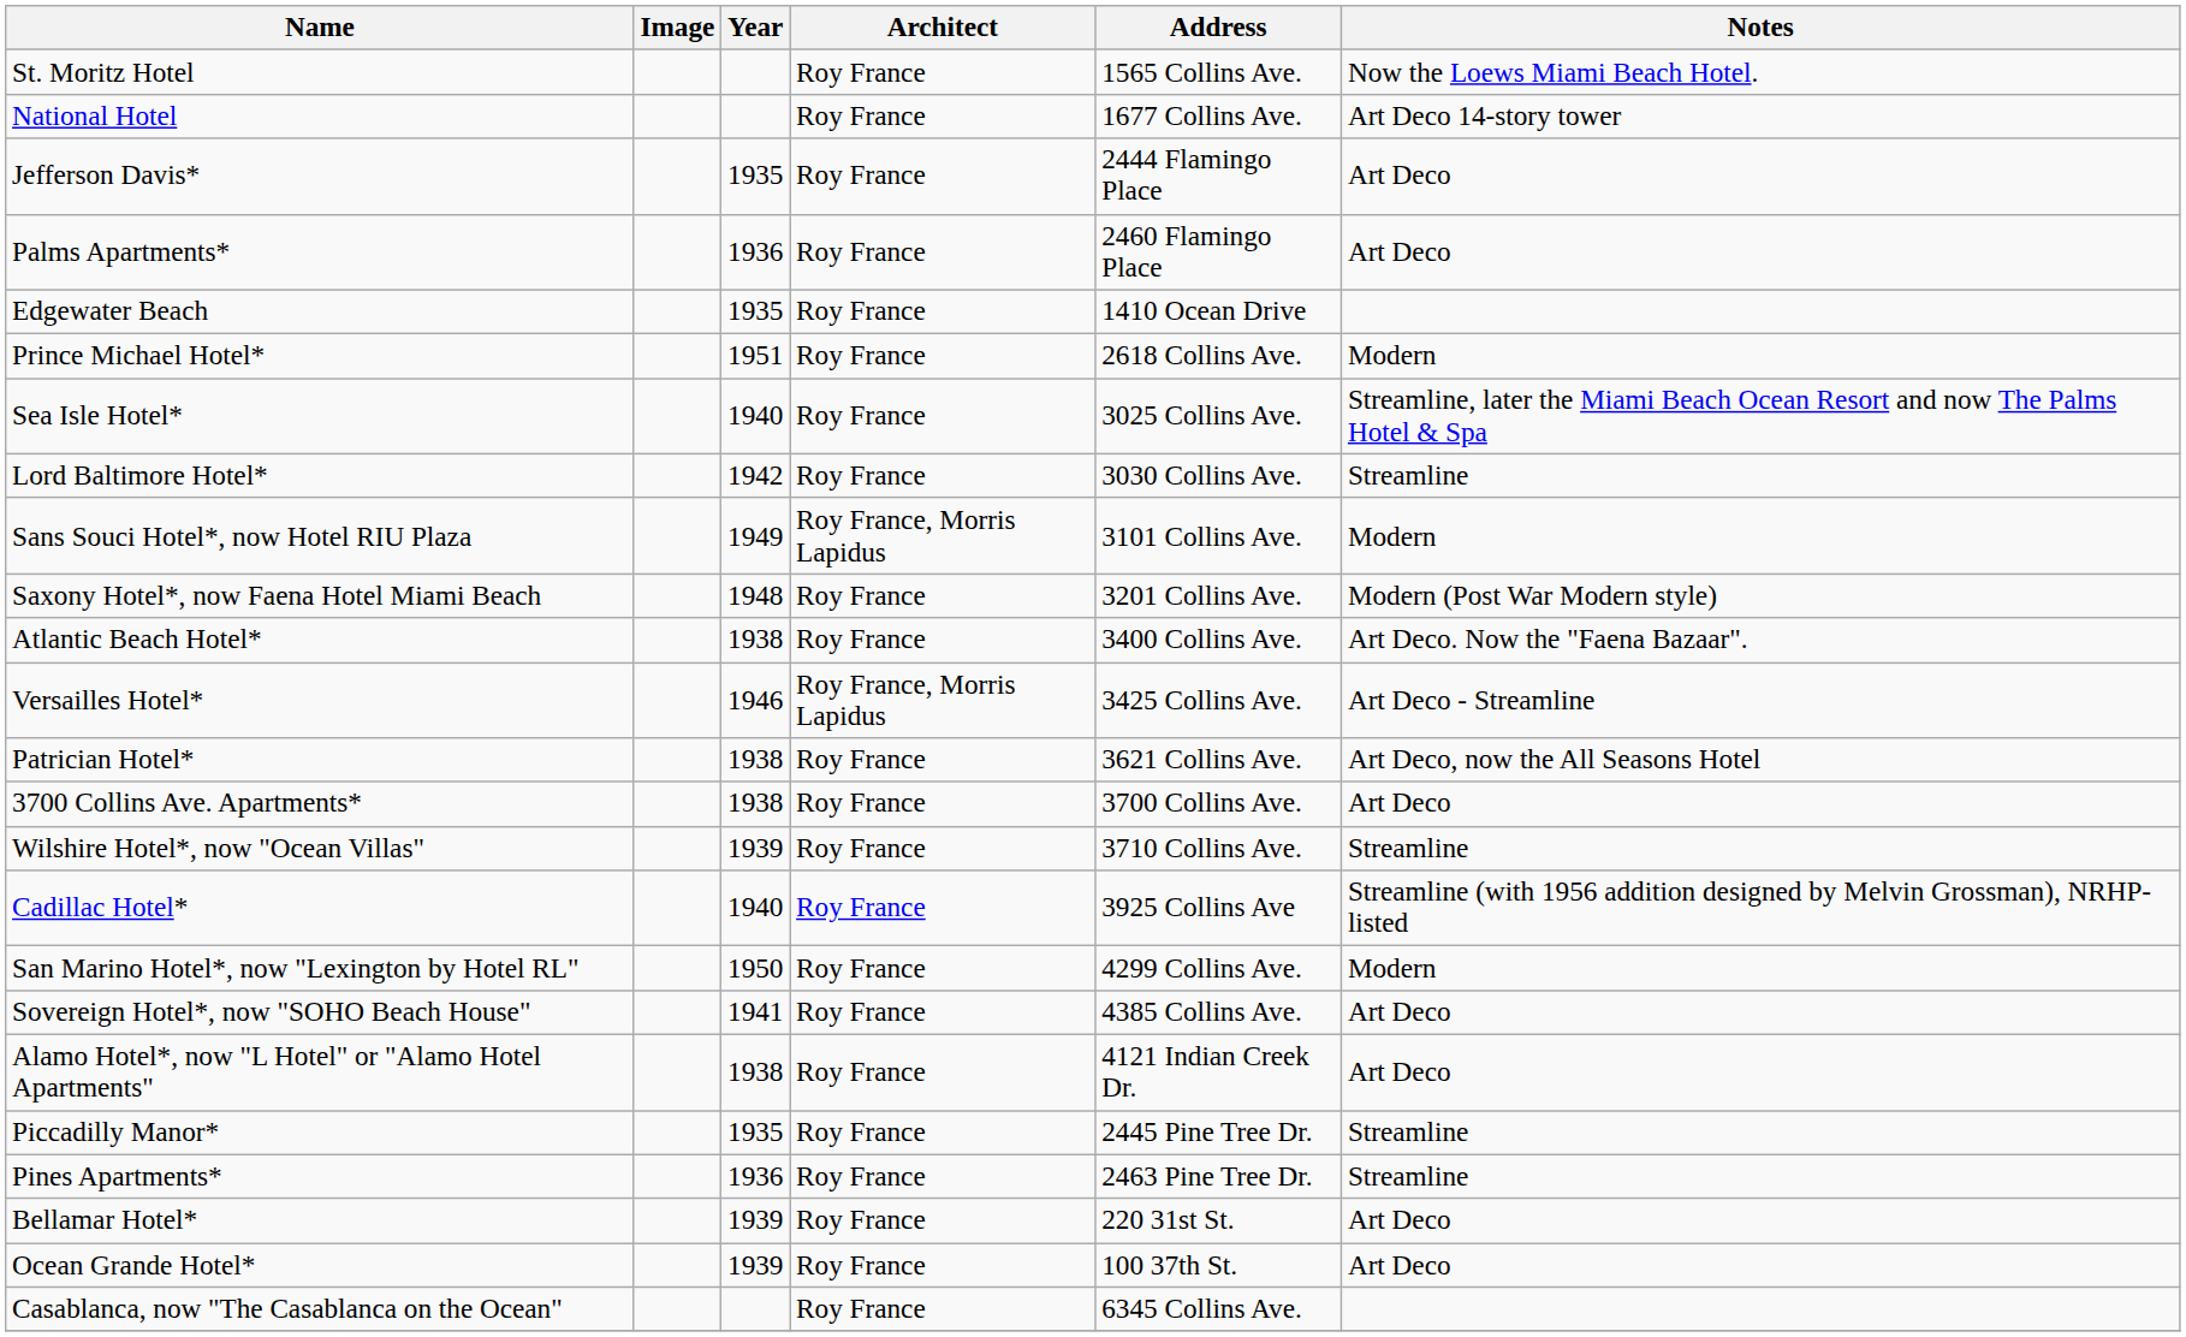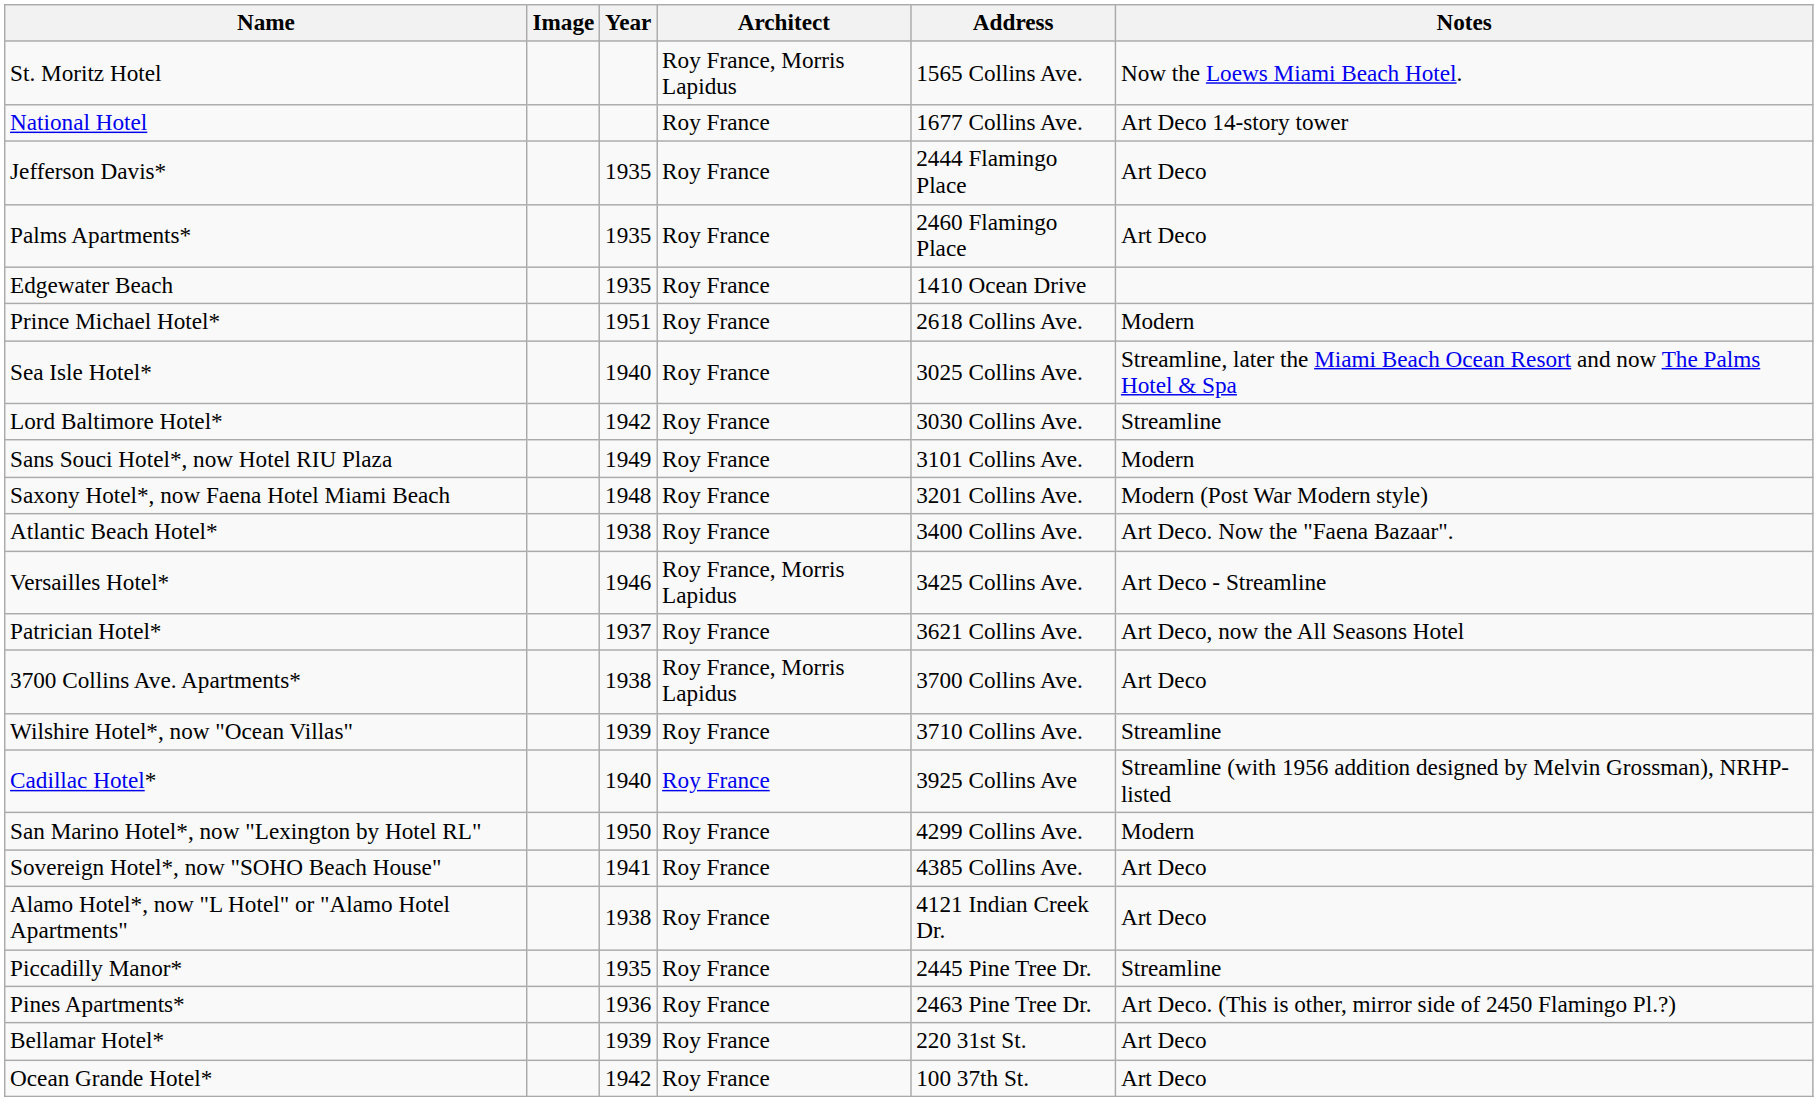 <table class="wikitable sortable">
 <tr>
 <th>Name</th>
 <th class=unsortable>Image</th>
 <th>Year</th>
 <th>Architect</th>
 <th>Address</th>
 <th>Notes</th>
 </tr>
 <tr>
 <td>St. Moritz Hotel</td>
 <td></td>
 <td></td>
-<td>Roy France</td>
+<td>Roy France, Morris Lapidus</td>
 <td>1565 Collins Ave.<br><small></small></td>
 <td>Now the <a href='#'>Loews Miami Beach Hotel</a>.</td>
 </tr>
 <tr>
 <td><a href='#'>National Hotel</a></td>
 <td></td>
 <td></td>
 <td>Roy France</td>
 <td>1677 Collins Ave.<br><small></small></td>
 <td>Art Deco 14-story tower</td>
 </tr>
 <tr>
 <td>Jefferson Davis*</td>
 <td></td>
 <td>1935</td>
 <td>Roy France</td>
 <td>2444 Flamingo	Place<br><small></small></td>
 <td>Art Deco</td>
 </tr>
 <tr>
 <td>Palms Apartments*</td>
 <td></td>
-<td>1936</td>
+<td>1935</td>
 <td>Roy France</td>
 <td>2460 Flamingo Place<br><small></small></td>
 <td>Art Deco</td>
 </tr>
 <tr>
 <td>Edgewater Beach</td>
 <td></td>
 <td>1935</td>
 <td>Roy France</td>
 <td>1410 Ocean Drive<br><small></small></td>
 <td></td>
 </tr>
 <tr>
 <td>Prince Michael Hotel*</td>
 <td></td>
 <td>1951</td>
 <td>Roy France</td>
 <td>2618 Collins Ave.<br><small></small></td>
 <td>Modern</td>
 </tr>
 <tr>
 <td>Sea Isle Hotel*</td>
 <td></td>
 <td>1940</td>
 <td>Roy France</td>
 <td>3025 Collins Ave.<br><small></small></td>
 <td>Streamline, later the <a href='#'>Miami Beach Ocean Resort</a> and now <a href='#'>The Palms Hotel & Spa</a></td>
 </tr>
 <tr>
 <td>Lord Baltimore Hotel*</td>
 <td></td>
 <td>1942</td>
 <td>Roy France</td>
 <td>3030 Collins Ave.<br><small></small></td>
 <td>Streamline</td>
 </tr>
 <tr>
 <td>Sans Souci Hotel*, now Hotel RIU Plaza</td>
 <td></td>
 <td>1949</td>
-<td>Roy France, Morris Lapidus</td>
+<td>Roy France</td>
 <td>3101 Collins Ave.<br><small></small></td>
 <td>Modern</td>
 </tr>
 <tr>
 <td>Saxony Hotel*, now Faena Hotel Miami Beach</td>
 <td></td>
 <td>1948</td>
 <td>Roy France</td>
 <td>3201 Collins Ave.<br><small></small></td>
 <td>Modern (Post War Modern style)</td>
 </tr>
 <tr>
 <td>Atlantic Beach Hotel*</td>
 <td></td>
 <td>1938</td>
 <td>Roy France</td>
 <td>3400 Collins Ave.<br><small></small></td>
 <td>Art Deco.  Now the "Faena Bazaar".</td>
 </tr>
 <tr>
 <td>Versailles Hotel*</td>
 <td></td>
 <td>1946</td>
 <td>Roy France, Morris Lapidus</td>
 <td>3425 Collins Ave.<br><small></small></td>
 <td>Art Deco - Streamline</td>
 </tr>
 <tr>
 <td>Patrician Hotel*</td>
 <td></td>
-<td>1938</td>
+<td>1937</td>
 <td>Roy France</td>
 <td>3621 Collins Ave.<br><small></small></td>
 <td>Art Deco, now the All Seasons Hotel</td>
 </tr>
 <tr>
 <td>3700 Collins Ave. Apartments*</td>
 <td></td>
 <td>1938</td>
-<td>Roy France</td>
+<td>Roy France, Morris Lapidus</td>
 <td>3700 Collins Ave.<br><small></small></td>
 <td>Art Deco</td>
 </tr>
 <tr>
 <td>Wilshire Hotel*, now "Ocean Villas"</td>
 <td></td>
 <td>1939</td>
 <td>Roy France</td>
 <td>3710 Collins Ave.<br><small></small></td>
 <td>Streamline</td>
 </tr>
 <tr>
 <td><a href='#'>Cadillac Hotel</a>*</td>
 <td></td>
 <td>1940</td>
 <td><a href='#'>Roy France</a></td>
 <td>3925 Collins Ave<br><small></small></td>
 <td>Streamline (with 1956 addition designed by Melvin Grossman), NRHP-listed</td>
 </tr>
 <tr>
 <td>San Marino Hotel*, now "Lexington by Hotel RL"</td>
 <td></td>
 <td>1950</td>
 <td>Roy France</td>
 <td>4299 Collins Ave.<br><small></small></td>
 <td>Modern</td>
 </tr>
 <tr>
 <td>Sovereign Hotel*, now "SOHO Beach House"</td>
 <td></td>
 <td>1941</td>
 <td>Roy France</td>
 <td>4385 Collins Ave.<br><small></small></td>
 <td>Art Deco</td>
 </tr>
 <tr>
 <td>Alamo Hotel*, now "L Hotel" or "Alamo Hotel Apartments"</td>
 <td></td>
 <td>1938</td>
 <td>Roy France</td>
 <td>4121 Indian Creek Dr.<br><small></small></td>
 <td>Art Deco</td>
 </tr>
 <tr>
 <td>Piccadilly Manor*</td>
 <td></td>
 <td>1935</td>
 <td>Roy France</td>
 <td>2445 Pine Tree Dr.<br><small></small></td>
 <td>Streamline</td>
 </tr>
 <tr>
 <td>Pines Apartments*</td>
 <td></td>
 <td>1936</td>
 <td>Roy France</td>
 <td>2463 Pine Tree Dr.<br><small></small></td>
-<td>Streamline</td>
+<td>Art Deco.  (This is other, mirror side of 2450 Flamingo Pl.?)</td>
 </tr>
 <tr>
 <td>Bellamar Hotel*</td>
 <td></td>
 <td>1939</td>
 <td>Roy France</td>
 <td>220 31st St.<br><small></small></td>
 <td>Art Deco</td>
 </tr>
 <tr>
 <td>Ocean Grande Hotel*</td>
 <td></td>
-<td>1939</td>
+<td>1942</td>
 <td>Roy France</td>
 <td>100 37th St.<br><small></small></td>
 <td>Art Deco</td>
 </tr>
 <tr>
-<td>Casablanca, now "The Casablanca on the Ocean"</td>
-<td></td>
-<td></td>
-<td>Roy France</td>
-<td>6345 Collins Ave.<br><small></small></td>
-<td></td>
-</tr>
-<tr>
 </tr>
 </table>
